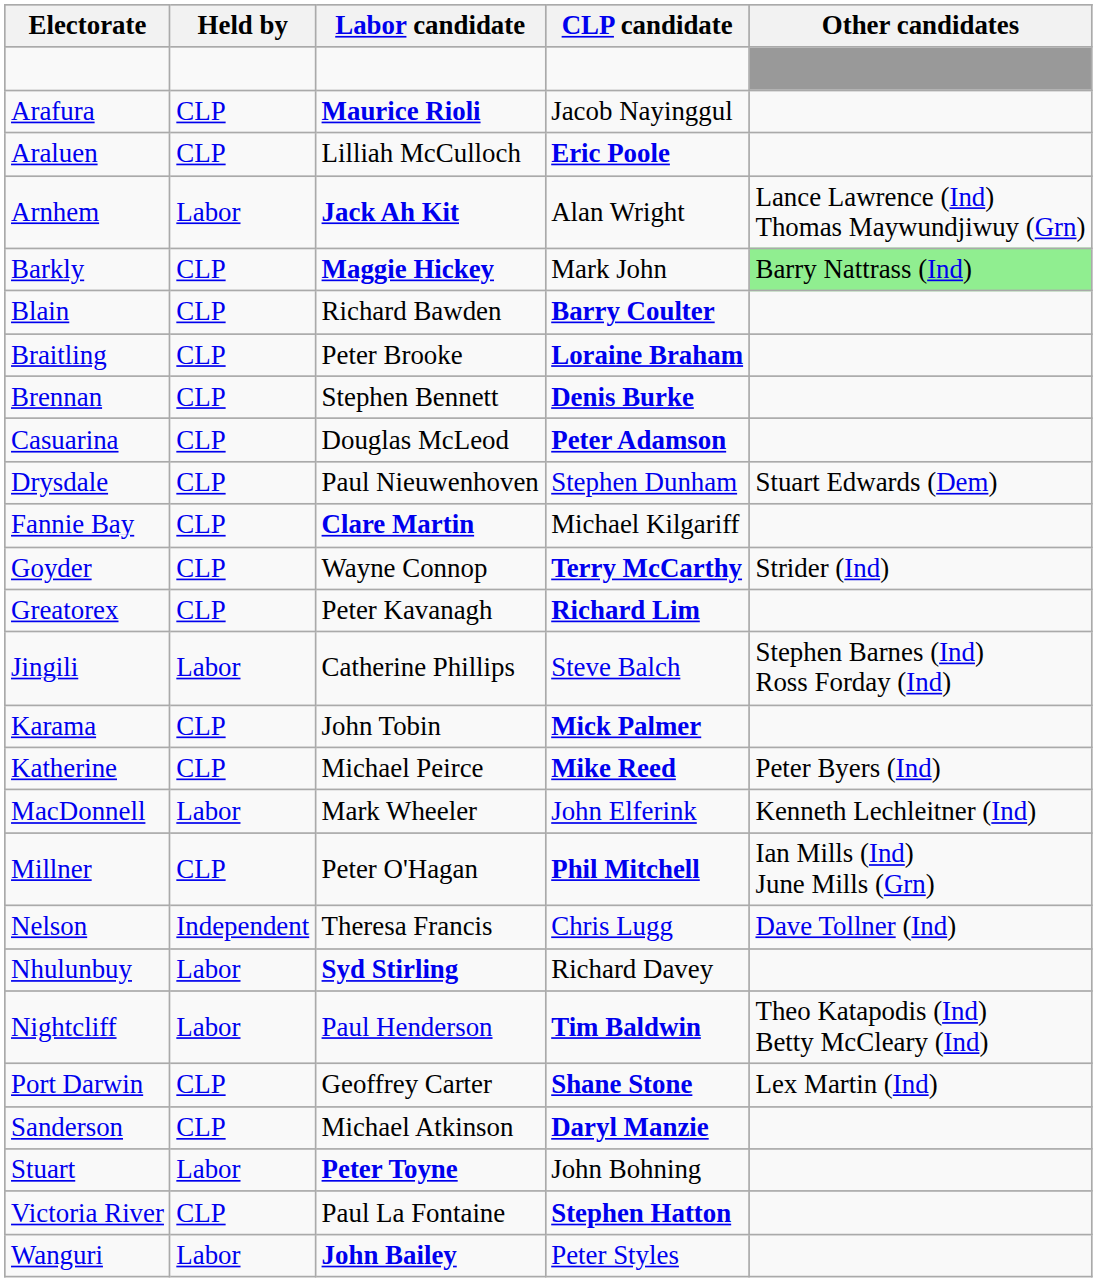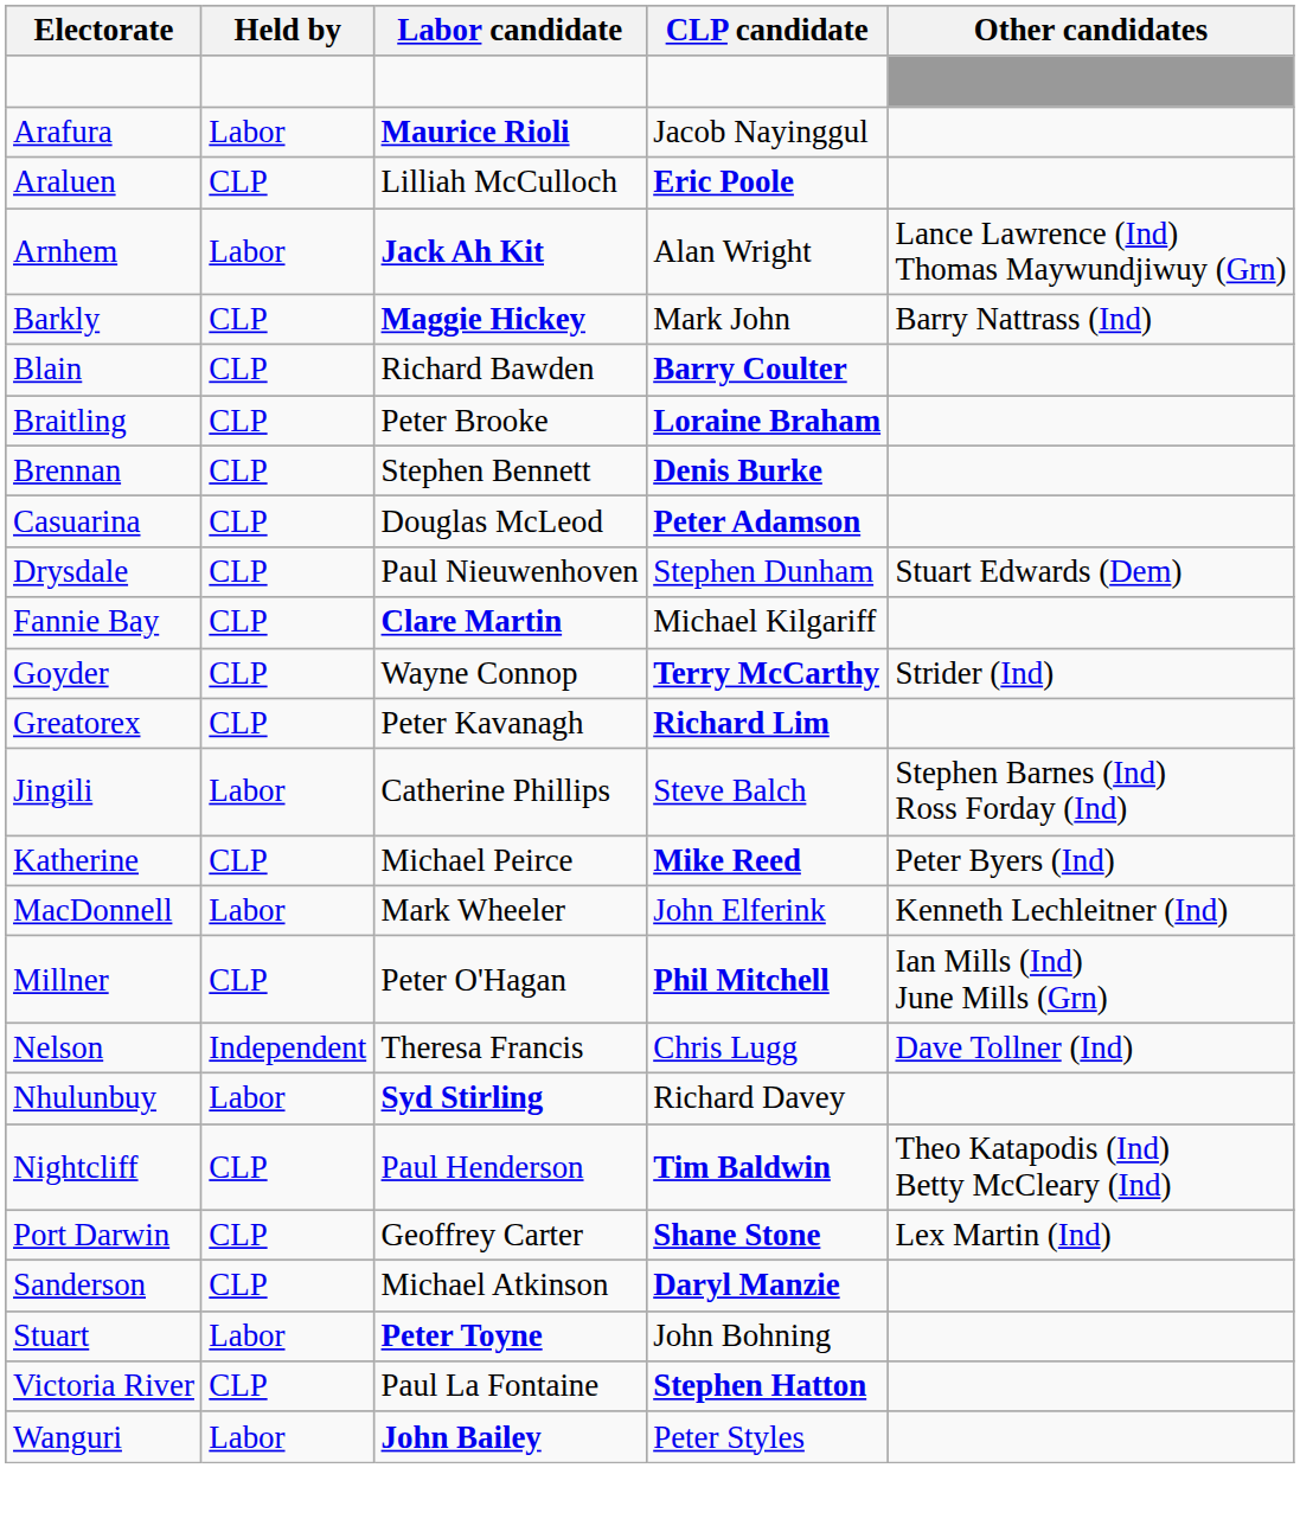 <table class="wikitable">
 <tr>
 <th>Electorate</th>
 <th>Held by</th>
 <th><a href='#'>Labor</a> candidate</th>
 <th><a href='#'>CLP</a> candidate</th>
 <th>Other candidates</th>
 </tr>
 <tr>
 <td></td>
 <td></td>
 <td></td>
 <td></td>
 <td style="background:#999;"> </td>
 </tr>
 <tr>
 <td><a href='#'>Arafura</a></td>
-<td><a href='#'>CLP</a></td>
+<td><a href='#'>Labor</a></td>
 <td><strong><a href='#'>Maurice Rioli</a></strong></td>
 <td>Jacob Nayinggul</td>
 <td></td>
 </tr>
 <tr>
 <td><a href='#'>Araluen</a></td>
 <td><a href='#'>CLP</a></td>
 <td>Lilliah McCulloch</td>
 <td><strong><a href='#'>Eric Poole</a></strong></td>
 <td></td>
 </tr>
 <tr>
 <td><a href='#'>Arnhem</a></td>
 <td><a href='#'>Labor</a></td>
 <td><strong><a href='#'>Jack Ah Kit</a></strong></td>
 <td>Alan Wright</td>
 <td>Lance Lawrence (<a href='#'>Ind</a>) <br> Thomas Maywundjiwuy (<a href='#'>Grn</a>)</td>
 </tr>
 <tr>
 <td><a href='#'>Barkly</a></td>
 <td><a href='#'>CLP</a></td>
 <td><strong><a href='#'>Maggie Hickey</a></strong></td>
 <td>Mark John</td>
-<td style="background: lightgreen;">Barry Nattrass (<a href='#'>Ind</a>)</td>
+<td>Barry Nattrass (<a href='#'>Ind</a>)</td>
 </tr>
 <tr>
 <td><a href='#'>Blain</a></td>
 <td><a href='#'>CLP</a></td>
 <td>Richard Bawden</td>
 <td><strong><a href='#'>Barry Coulter</a></strong></td>
 <td></td>
 </tr>
 <tr>
 <td><a href='#'>Braitling</a></td>
 <td><a href='#'>CLP</a></td>
 <td>Peter Brooke</td>
 <td><strong><a href='#'>Loraine Braham</a></strong></td>
 <td></td>
 </tr>
 <tr>
 <td><a href='#'>Brennan</a></td>
 <td><a href='#'>CLP</a></td>
 <td>Stephen Bennett</td>
 <td><strong><a href='#'>Denis Burke</a></strong></td>
 <td></td>
 </tr>
 <tr>
 <td><a href='#'>Casuarina</a></td>
 <td><a href='#'>CLP</a></td>
 <td>Douglas McLeod</td>
 <td><strong><a href='#'>Peter Adamson</a></strong></td>
 <td></td>
 </tr>
 <tr>
 <td><a href='#'>Drysdale</a></td>
 <td><a href='#'>CLP</a></td>
 <td>Paul Nieuwenhoven</td>
 <td><a href='#'>Stephen Dunham</a></td>
 <td>Stuart Edwards (<a href='#'>Dem</a>)</td>
 </tr>
 <tr>
 <td><a href='#'>Fannie Bay</a></td>
 <td><a href='#'>CLP</a></td>
 <td><strong><a href='#'>Clare Martin</a></strong></td>
 <td>Michael Kilgariff</td>
 <td></td>
 </tr>
 <tr>
 <td><a href='#'>Goyder</a></td>
 <td><a href='#'>CLP</a></td>
 <td>Wayne Connop</td>
 <td><strong><a href='#'>Terry McCarthy</a></strong></td>
 <td>Strider (<a href='#'>Ind</a>)</td>
 </tr>
 <tr>
 <td><a href='#'>Greatorex</a></td>
 <td><a href='#'>CLP</a></td>
 <td>Peter Kavanagh</td>
 <td><strong><a href='#'>Richard Lim</a></strong></td>
 <td></td>
 </tr>
 <tr>
 <td><a href='#'>Jingili</a></td>
 <td><a href='#'>Labor</a></td>
 <td>Catherine Phillips</td>
 <td><a href='#'>Steve Balch</a></td>
 <td>Stephen Barnes (<a href='#'>Ind</a>) <br> Ross Forday (<a href='#'>Ind</a>)</td>
 </tr>
 <tr>
-<td><a href='#'>Karama</a></td>
-<td><a href='#'>CLP</a></td>
-<td>John Tobin</td>
-<td><strong><a href='#'>Mick Palmer</a></strong></td>
-<td></td>
-</tr>
-<tr>
 <td><a href='#'>Katherine</a></td>
 <td><a href='#'>CLP</a></td>
 <td>Michael Peirce</td>
 <td><strong><a href='#'>Mike Reed</a></strong></td>
 <td>Peter Byers (<a href='#'>Ind</a>)</td>
 </tr>
 <tr>
 <td><a href='#'>MacDonnell</a></td>
 <td><a href='#'>Labor</a></td>
 <td>Mark Wheeler</td>
 <td><a href='#'>John Elferink</a></td>
 <td>Kenneth Lechleitner (<a href='#'>Ind</a>)</td>
 </tr>
 <tr>
 <td><a href='#'>Millner</a></td>
 <td><a href='#'>CLP</a></td>
 <td>Peter O'Hagan</td>
 <td><strong><a href='#'>Phil Mitchell</a></strong></td>
 <td>Ian Mills (<a href='#'>Ind</a>) <br> June Mills (<a href='#'>Grn</a>)</td>
 </tr>
 <tr>
 <td><a href='#'>Nelson</a></td>
 <td><a href='#'>Independent</a></td>
 <td>Theresa Francis</td>
 <td><a href='#'>Chris Lugg</a></td>
 <td><a href='#'>Dave Tollner</a> (<a href='#'>Ind</a>)</td>
 </tr>
 <tr>
 <td><a href='#'>Nhulunbuy</a></td>
 <td><a href='#'>Labor</a></td>
 <td><strong><a href='#'>Syd Stirling</a></strong></td>
 <td>Richard Davey</td>
 <td></td>
 </tr>
 <tr>
 <td><a href='#'>Nightcliff</a></td>
-<td><a href='#'>Labor</a></td>
+<td><a href='#'>CLP</a></td>
 <td><a href='#'>Paul Henderson</a></td>
 <td><strong><a href='#'>Tim Baldwin</a></strong></td>
 <td>Theo Katapodis (<a href='#'>Ind</a>) <br> Betty McCleary (<a href='#'>Ind</a>)</td>
 </tr>
 <tr>
 <td><a href='#'>Port Darwin</a></td>
 <td><a href='#'>CLP</a></td>
 <td>Geoffrey Carter</td>
 <td><strong><a href='#'>Shane Stone</a></strong></td>
 <td>Lex Martin (<a href='#'>Ind</a>)</td>
 </tr>
 <tr>
 <td><a href='#'>Sanderson</a></td>
 <td><a href='#'>CLP</a></td>
 <td>Michael Atkinson</td>
 <td><strong><a href='#'>Daryl Manzie</a></strong></td>
 <td></td>
 </tr>
 <tr>
 <td><a href='#'>Stuart</a></td>
 <td><a href='#'>Labor</a></td>
 <td><strong><a href='#'>Peter Toyne</a></strong></td>
 <td>John Bohning</td>
 <td></td>
 </tr>
 <tr>
 <td><a href='#'>Victoria River</a></td>
 <td><a href='#'>CLP</a></td>
 <td>Paul La Fontaine</td>
 <td><strong><a href='#'>Stephen Hatton</a></strong></td>
 <td></td>
 </tr>
 <tr>
 <td><a href='#'>Wanguri</a></td>
 <td><a href='#'>Labor</a></td>
 <td><strong><a href='#'>John Bailey</a></strong></td>
 <td><a href='#'>Peter Styles</a></td>
 <td></td>
 </tr>
 </table>
